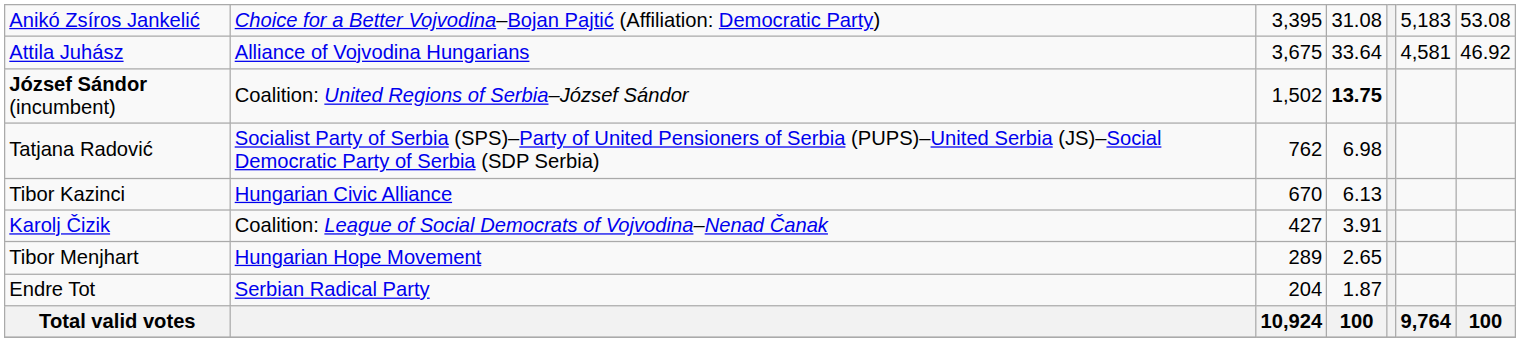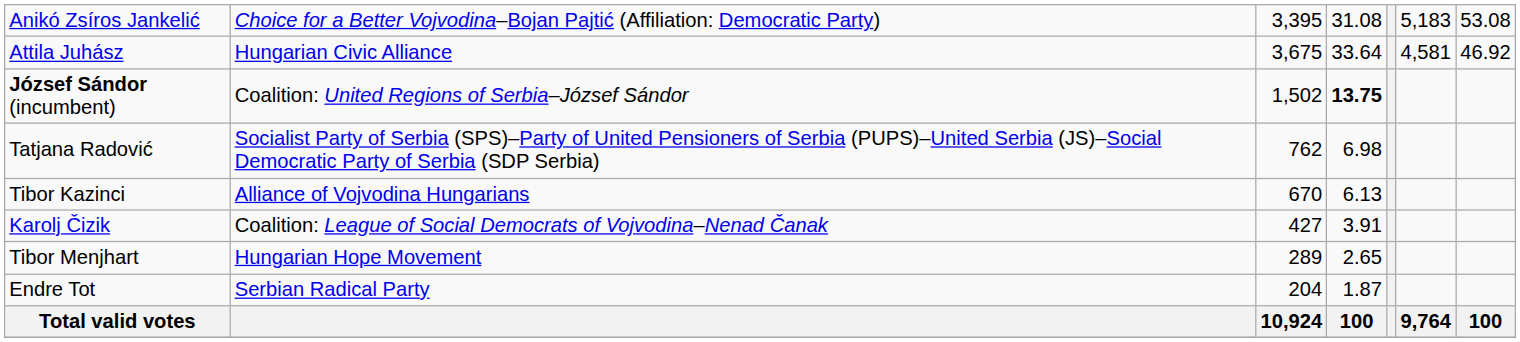 <table style="width:1200px;" class="wikitable">
 <tr>
 <td align="left"><a href='#'>Anikó Zsíros Jankelić</a></td>
 <td align="left"><em><a href='#'>Choice for a Better Vojvodina</a></em>–<a href='#'>Bojan Pajtić</a> (Affiliation: <a href='#'>Democratic Party</a>)</td>
 <td align="right">3,395</td>
 <td align="right">31.08</td>
 <th align="left"></th>
 <td align="right">5,183</td>
 <td align="right">53.08</td>
 </tr>
 <tr>
 <td align="left"><a href='#'>Attila Juhász</a></td>
-<td align="left"><a href='#'>Alliance of Vojvodina Hungarians</a></td>
+<td align="left"><a href='#'>Hungarian Civic Alliance</a></td>
 <td align="right">3,675</td>
 <td align="right">33.64</td>
 <th align="left"></th>
 <td align="right">4,581</td>
 <td align="right">46.92</td>
 </tr>
 <tr>
 <td align="left"><strong>József Sándor</strong> (incumbent)</td>
 <td align="left">Coalition: <em><a href='#'>United Regions of Serbia</a>–József Sándor</em></td>
 <td align="right">1,502</td>
 <td align="right"><strong>13.75</strong></td>
 <th align="left"></th>
 <td align="right"></td>
 <td align="right"></td>
 </tr>
 <tr>
 <td align="left">Tatjana Radović</td>
 <td align="left"><a href='#'>Socialist Party of Serbia</a> (SPS)–<a href='#'>Party of United Pensioners of Serbia</a> (PUPS)–<a href='#'>United Serbia</a> (JS)–<a href='#'>Social Democratic Party of Serbia</a> (SDP Serbia)</td>
 <td align="right">762</td>
 <td align="right">6.98</td>
 <th align="left"></th>
 <td align="right"></td>
 <td align="right"></td>
 </tr>
 <tr>
 <td align="left">Tibor Kazinci</td>
-<td align="left"><a href='#'>Hungarian Civic Alliance</a></td>
+<td align="left"><a href='#'>Alliance of Vojvodina Hungarians</a></td>
 <td align="right">670</td>
 <td align="right">6.13</td>
 <th align="left"></th>
 <td align="right"></td>
 <td align="right"></td>
 </tr>
 <tr>
 <td align="left"><a href='#'>Karolj Čizik</a></td>
 <td align="left">Coalition: <em><a href='#'>League of Social Democrats of Vojvodina</a>–<a href='#'>Nenad Čanak</a></em></td>
 <td align="right">427</td>
 <td align="right">3.91</td>
 <th align="left"></th>
 <td align="right"></td>
 <td align="right"></td>
 </tr>
 <tr>
 <td align="left">Tibor Menjhart</td>
 <td align="left"><a href='#'>Hungarian Hope Movement</a></td>
 <td align="right">289</td>
 <td align="right">2.65</td>
 <th align="left"></th>
 <td align="right"></td>
 <td align="right"></td>
 </tr>
 <tr>
 <td align="left">Endre Tot</td>
 <td align="left"><a href='#'>Serbian Radical Party</a></td>
 <td align="right">204</td>
 <td align="right">1.87</td>
 <th align="left"></th>
 <td align="right"></td>
 <td align="right"></td>
 </tr>
 <tr>
 <th align="left">Total valid votes</th>
 <th align="left"></th>
 <th align="right">10,924</th>
 <th align="right">100</th>
 <th align="left"></th>
 <th align="right">9,764</th>
 <th align="right">100</th>
 </tr>
 <tr>
 </tr>
 </table>
